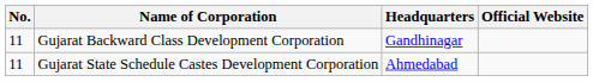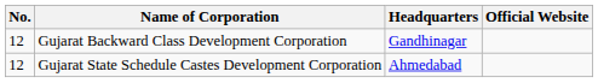 <table class="wikitable">
 <tr>
 <th>No.</th>
 <th>Name of Corporation</th>
 <th>Headquarters</th>
 <th>Official Website</th>
 </tr>
 <tr>
-<td>11</td>
+<td>12</td>
 <td>Gujarat Backward Class Development Corporation</td>
 <td><a href='#'>Gandhinagar</a></td>
 <td></td>
 </tr>
 <tr>
-<td>11</td>
+<td>12</td>
 <td>Gujarat State Schedule Castes Development Corporation</td>
 <td><a href='#'>Ahmedabad</a></td>
 <td></td>
 </tr>
 </table>
